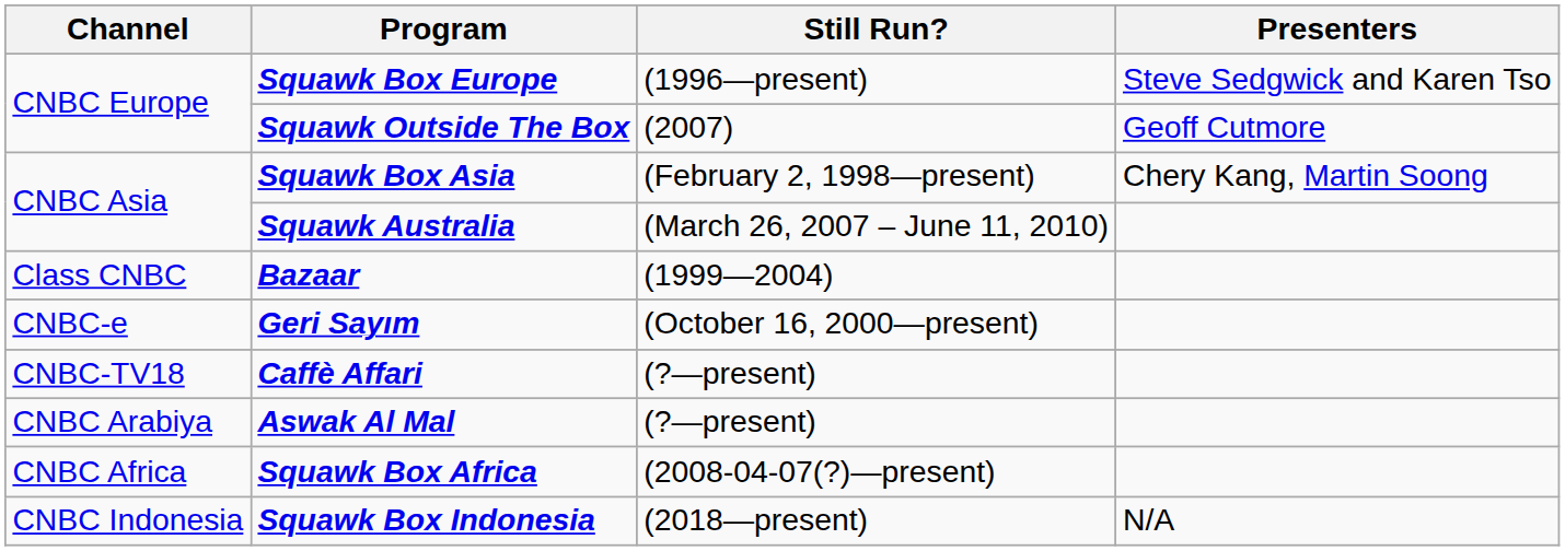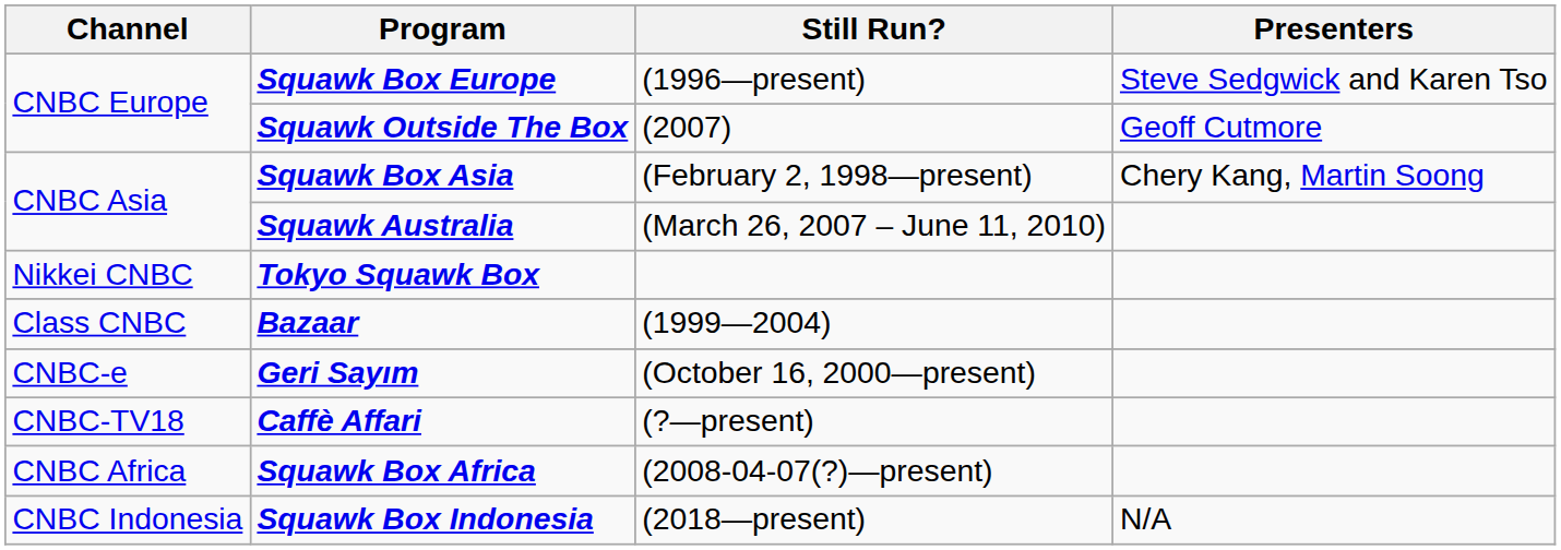 <table class="wikitable">
 <tr>
 <th>Channel</th>
 <th>Program</th>
 <th>Still Run?</th>
 <th>Presenters</th>
 </tr>
 <tr>
 <td rowspan=2><a href='#'>CNBC Europe</a></td>
 <td><strong><em><a href='#'>Squawk Box Europe</a></em></strong></td>
 <td> (1996—present)</td>
 <td><a href='#'>Steve Sedgwick</a> and Karen Tso</td>
 </tr>
 <tr>
 <td><strong><em><a href='#'>Squawk Outside The Box</a></em></strong></td>
 <td> (2007)</td>
 <td><a href='#'>Geoff Cutmore</a></td>
 </tr>
 <tr>
 <td rowspan=2><a href='#'>CNBC Asia</a></td>
 <td><strong><em><a href='#'>Squawk Box Asia</a></em></strong></td>
 <td> (February 2, 1998—present)</td>
 <td>Chery Kang, <a href='#'>Martin Soong</a></td>
 </tr>
 <tr>
 <td><strong><em><a href='#'>Squawk Australia</a></em></strong></td>
 <td> (March 26, 2007 – June 11, 2010)</td>
 <td></td>
 </tr>
 <tr>
+<td><a href='#'>Nikkei CNBC</a></td>
+<td><strong><em><a href='#'>Tokyo Squawk Box</a></em></strong></td>
+<td></td>
+<td></td>
+</tr>
+<tr>
 <td><a href='#'>Class CNBC</a></td>
 <td><strong><em><a href='#'>Bazaar</a></em></strong></td>
 <td> (1999—2004)</td>
 <td></td>
 </tr>
 <tr>
 <td><a href='#'>CNBC-e</a></td>
 <td><strong><em><a href='#'>Geri Sayım</a></em></strong></td>
 <td> (October 16, 2000—present)</td>
 <td></td>
 </tr>
 <tr>
 <td><a href='#'>CNBC-TV18</a></td>
 <td><strong><em><a href='#'>Caffè Affari</a></em></strong></td>
 <td> (?—present)</td>
 <td></td>
 </tr>
 <tr>
-<td><a href='#'>CNBC Arabiya</a></td>
-<td><strong><em><a href='#'>Aswak Al Mal</a></em></strong></td>
-<td> (?—present)</td>
-<td></td>
-</tr>
-<tr>
 <td><a href='#'>CNBC Africa</a></td>
 <td><strong><em><a href='#'>Squawk Box Africa</a></em></strong></td>
 <td> (2008-04-07(?)—present)</td>
 <td></td>
 </tr>
 <tr>
 <td><a href='#'>CNBC Indonesia</a></td>
 <td><strong><em><a href='#'>Squawk Box Indonesia</a></em></strong></td>
 <td> (2018—present)</td>
 <td>N/A</td>
 </tr>
 </table>
